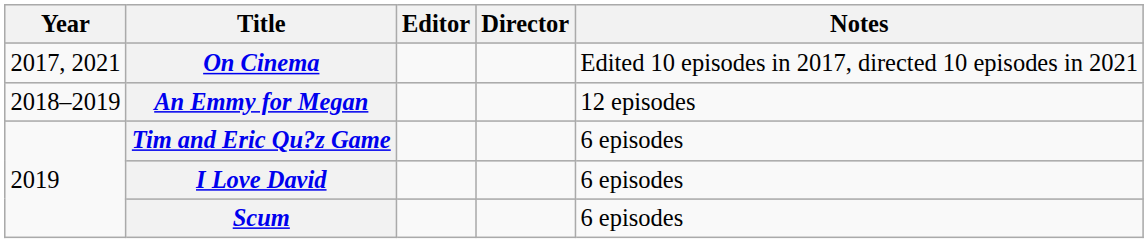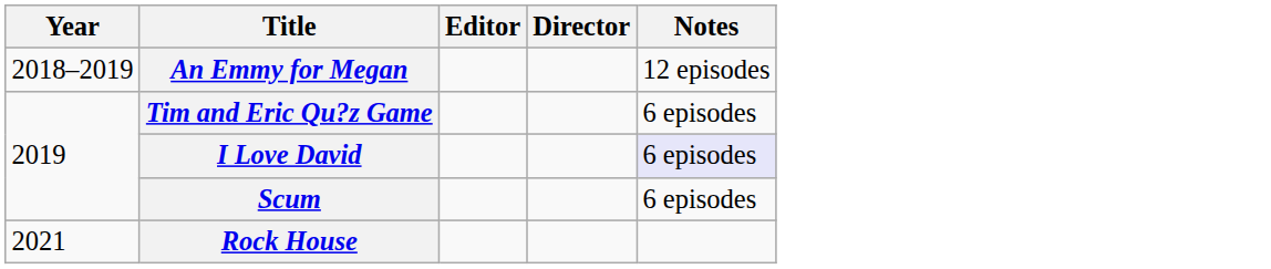 <table class="wikitable sortable plainrowheaders">
 <tr>
 <th scope="col">Year</th>
 <th scope="col">Title</th>
 <th scope="col">Editor</th>
 <th scope="col">Director</th>
 <th scope="col">Notes</th>
-</tr>
-<tr>
-<td>2017, 2021</td>
-<th scope="row"><em><a href='#'>On Cinema</a></em></th>
-<td></td>
-<td></td>
-<td>Edited 10 episodes in 2017, directed 10 episodes in 2021</td>
 </tr>
 <tr>
 <td>2018–2019</td>
 <th scope="row"><em><a href='#'>An Emmy for Megan</a></em></th>
 <td></td>
 <td></td>
 <td>12 episodes</td>
 </tr>
 <tr>
 <td rowspan="3">2019</td>
 <th scope="row"><em><a href='#'>Tim and Eric Qu?z Game</a></em></th>
 <td></td>
 <td></td>
 <td>6 episodes</td>
 </tr>
 <tr>
 <th scope="row"><em><a href='#'>I Love David</a></em></th>
 <td></td>
 <td></td>
-<td>6 episodes</td>
+<td style="background: lavender;">6 episodes</td>
 </tr>
 <tr>
 <th scope="row"><em><a href='#'>Scum</a></em></th>
 <td></td>
 <td></td>
 <td>6 episodes</td>
 </tr>
+<tr>
+<td>2021</td>
+<th scope="row"><em><a href='#'>Rock House</a></em></th>
+<td></td>
+<td></td>
+<td></td>
+</tr>
 </table>
